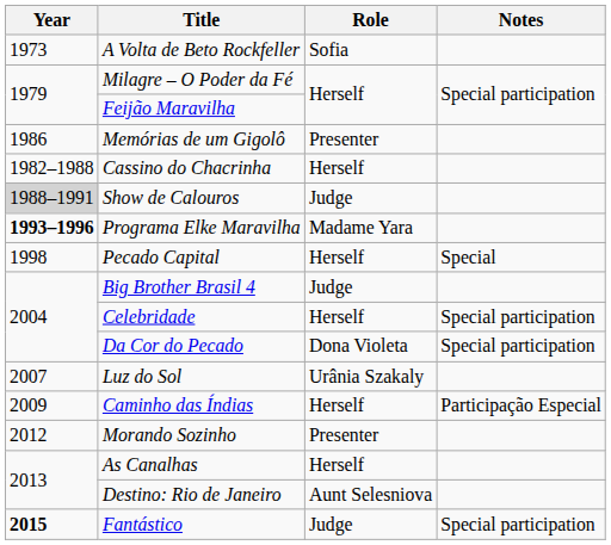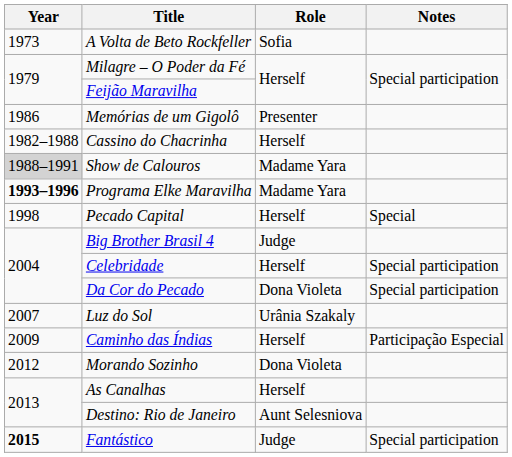 <table class="wikitable">
 <tr>
 <th>Year</th>
 <th>Title</th>
 <th>Role</th>
 <th>Notes</th>
 </tr>
 <tr>
 <td>1973</td>
 <td><em>A Volta de Beto Rockfeller</em></td>
 <td>Sofia</td>
 <td></td>
 </tr>
 <tr>
 <td rowspan="2">1979</td>
 <td><em>Milagre – O Poder da Fé</em></td>
 <td rowspan="2">Herself</td>
 <td rowspan="2">Special participation</td>
 </tr>
 <tr>
 <td><em><a href='#'>Feijão Maravilha</a></em></td>
 </tr>
 <tr>
 <td>1986</td>
 <td><em>Memórias de um Gigolô</em></td>
 <td>Presenter</td>
 <td></td>
 </tr>
 <tr>
 <td>1982–1988</td>
 <td><em>Cassino do Chacrinha</em></td>
 <td>Herself</td>
 <td></td>
 </tr>
 <tr>
 <td style="background: lightgrey;">1988–1991</td>
 <td><em>Show de Calouros</em></td>
-<td>Judge</td>
+<td>Madame Yara</td>
 <td></td>
 </tr>
 <tr>
 <td><strong>1993–1996</strong></td>
 <td><em>Programa Elke Maravilha</em></td>
 <td>Madame Yara</td>
 <td></td>
 </tr>
 <tr>
 <td>1998</td>
 <td><em>Pecado Capital</em></td>
 <td>Herself</td>
 <td>Special</td>
 </tr>
 <tr>
 <td rowspan="3">2004</td>
 <td><em><a href='#'>Big Brother Brasil 4</a></em></td>
 <td>Judge</td>
 <td></td>
 </tr>
 <tr>
 <td><em><a href='#'>Celebridade</a></em></td>
 <td>Herself</td>
 <td>Special participation</td>
 </tr>
 <tr>
 <td><em><a href='#'>Da Cor do Pecado</a></em></td>
 <td>Dona Violeta</td>
 <td>Special participation</td>
 </tr>
 <tr>
 <td>2007</td>
 <td><em>Luz do Sol</em></td>
 <td>Urânia Szakaly</td>
 <td></td>
 </tr>
 <tr>
 <td>2009</td>
 <td><em><a href='#'>Caminho das Índias</a></em></td>
 <td>Herself</td>
 <td>Participação Especial</td>
 </tr>
 <tr>
 <td>2012</td>
 <td><em>Morando Sozinho</em></td>
-<td>Presenter</td>
+<td>Dona Violeta</td>
 <td></td>
 </tr>
 <tr>
 <td rowspan="2">2013</td>
 <td><em>As Canalhas</em></td>
 <td>Herself</td>
 <td></td>
 </tr>
 <tr>
 <td><em>Destino: Rio de Janeiro</em></td>
 <td>Aunt Selesniova</td>
 <td></td>
 </tr>
 <tr>
 <td><strong>2015</strong></td>
 <td><em><a href='#'>Fantástico</a></em></td>
 <td>Judge</td>
 <td>Special participation</td>
 </tr>
 </table>
